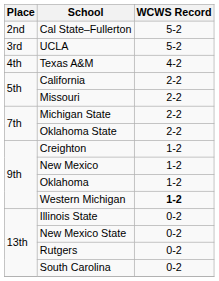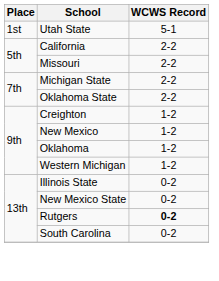 <table class="wikitable">
 <tr>
 <th>Place</th>
 <th>School</th>
 <th align="center">WCWS Record</th>
 </tr>
 <tr>
-<td>2nd</td>
-<td>Cal State–Fullerton</td>
-<td align="center">5-2</td>
-</tr>
-<tr>
-<td>3rd</td>
-<td>UCLA</td>
-<td align="center">5-2</td>
-</tr>
-<tr>
-<td>4th</td>
-<td>Texas A&M</td>
-<td align="center">4-2</td>
+<td>1st</td>
+<td>Utah State</td>
+<td align="center">5-1</td>
 </tr>
 <tr>
 <td rowspan="2">5th</td>
 <td>California</td>
 <td align="center">2-2</td>
 </tr>
 <tr>
 <td>Missouri</td>
 <td align="center">2-2</td>
 </tr>
 <tr>
 <td rowspan="2">7th</td>
 <td>Michigan State</td>
 <td align="center">2-2</td>
 </tr>
 <tr>
 <td>Oklahoma State</td>
 <td align="center">2-2</td>
 </tr>
 <tr>
 <td rowspan="4">9th</td>
 <td>Creighton</td>
 <td align="center">1-2</td>
 </tr>
 <tr>
 <td>New Mexico</td>
 <td align="center">1-2</td>
 </tr>
 <tr>
 <td>Oklahoma</td>
 <td align="center">1-2</td>
 </tr>
 <tr>
 <td>Western Michigan</td>
-<td align="center"><strong>1-2</strong></td>
+<td align="center">1-2</td>
 </tr>
 <tr>
 <td rowspan="4">13th</td>
 <td>Illinois State</td>
 <td align="center">0-2</td>
 </tr>
 <tr>
 <td>New Mexico State</td>
 <td align="center">0-2</td>
 </tr>
 <tr>
 <td>Rutgers</td>
-<td align="center">0-2</td>
+<td align="center"><strong>0-2</strong></td>
 </tr>
 <tr>
 <td>South Carolina</td>
 <td align="center">0-2</td>
 </tr>
 <tr>
 </tr>
 </table>
